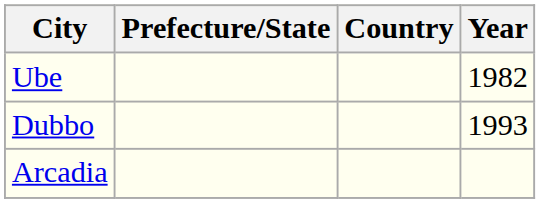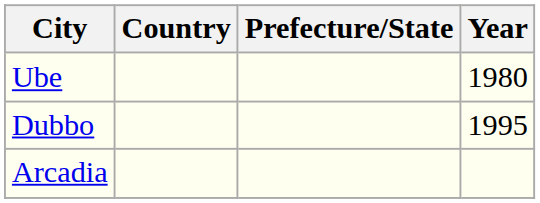 <table class="wikitable" border="1" style="font-size:100%; background:#FFFFEF; float:left;">
 <tr>
 <th>City</th>
+<th>Country</th>
 <th>Prefecture/State</th>
-<th>Country</th>
 <th>Year</th>
 </tr>
 <tr>
 <td><a href='#'>Ube</a></td>
 <td></td>
 <td></td>
-<td>1982</td>
+<td>1980</td>
 </tr>
 <tr>
 <td><a href='#'>Dubbo</a></td>
 <td></td>
 <td></td>
-<td>1993</td>
+<td>1995</td>
 </tr>
 <tr>
 <td><a href='#'>Arcadia</a></td>
 <td></td>
 <td></td>
 <td></td>
 </tr>
 </table>
